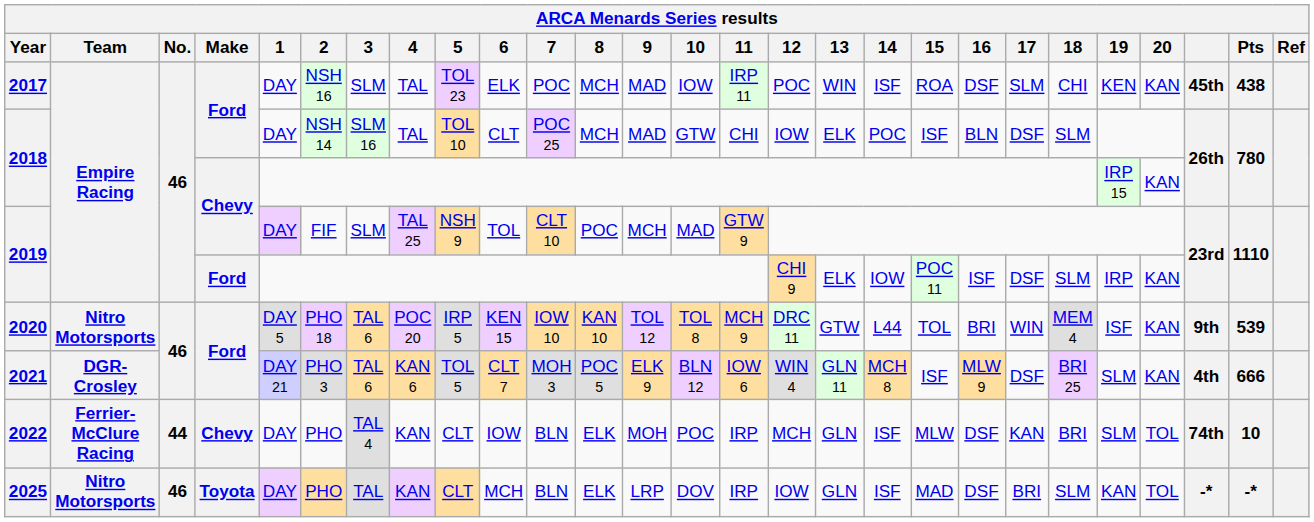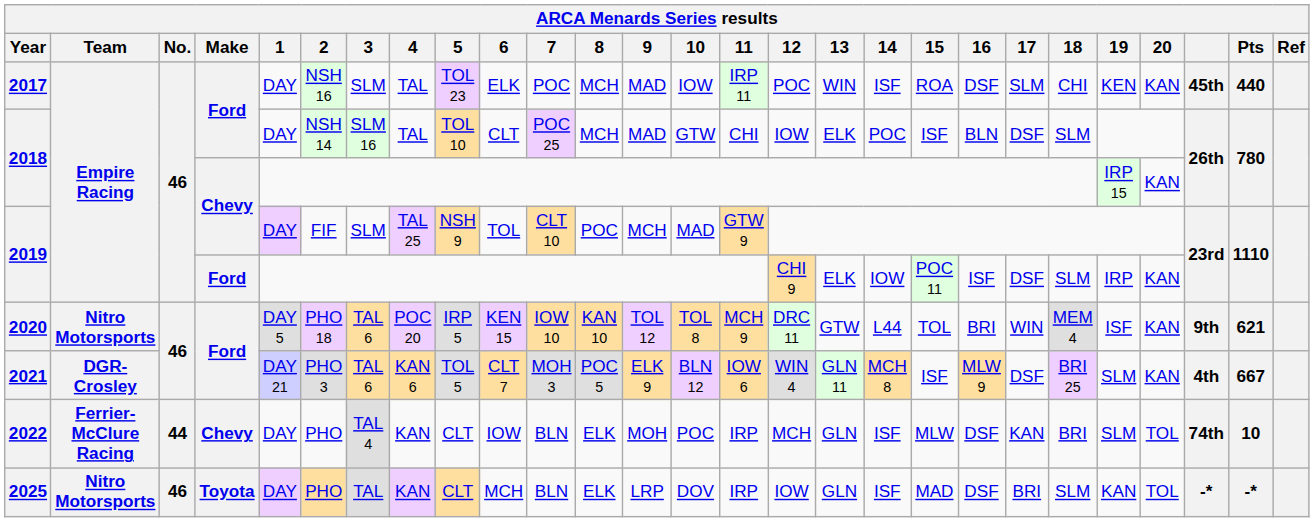 <table class="wikitable" style="text-align:center; font-size:75%">
 <tr>
 <th colspan=28><a href='#'>ARCA Menards Series</a> results</th>
 </tr>
 <tr>
 <th>Year</th>
 <th>Team</th>
 <th>No.</th>
 <th>Make</th>
 <th>1</th>
 <th>2</th>
 <th>3</th>
 <th>4</th>
 <th>5</th>
 <th>6</th>
 <th>7</th>
 <th>8</th>
 <th>9</th>
 <th>10</th>
 <th>11</th>
 <th>12</th>
 <th>13</th>
 <th>14</th>
 <th>15</th>
 <th>16</th>
 <th>17</th>
 <th>18</th>
 <th>19</th>
 <th>20</th>
 <th></th>
 <th>Pts</th>
 <th>Ref</th>
 </tr>
 <tr>
 <th><a href='#'>2017</a></th>
 <th rowspan=5><a href='#'>Empire Racing</a></th>
 <th rowspan=5>46</th>
 <th rowspan=2><a href='#'>Ford</a></th>
 <td><a href='#'>DAY</a></td>
 <td style="background:#DFFFDF;"><a href='#'>NSH</a><br><small>16</small></td>
 <td><a href='#'>SLM</a></td>
 <td><a href='#'>TAL</a></td>
 <td style="background:#EFCFFF;"><a href='#'>TOL</a><br><small>23</small></td>
 <td><a href='#'>ELK</a></td>
 <td><a href='#'>POC</a></td>
 <td><a href='#'>MCH</a></td>
 <td><a href='#'>MAD</a></td>
 <td><a href='#'>IOW</a></td>
 <td style="background:#DFFFDF;"><a href='#'>IRP</a><br><small>11</small></td>
 <td><a href='#'>POC</a></td>
 <td><a href='#'>WIN</a></td>
 <td><a href='#'>ISF</a></td>
 <td><a href='#'>ROA</a></td>
 <td><a href='#'>DSF</a></td>
 <td><a href='#'>SLM</a></td>
 <td><a href='#'>CHI</a></td>
 <td><a href='#'>KEN</a></td>
 <td><a href='#'>KAN</a></td>
 <th>45th</th>
-<th>438</th>
+<th>440</th>
 <th></th>
 </tr>
 <tr>
 <th rowspan=2><a href='#'>2018</a></th>
 <td><a href='#'>DAY</a></td>
 <td style="background:#DFFFDF;"><a href='#'>NSH</a><br><small>14</small></td>
 <td style="background:#DFFFDF;"><a href='#'>SLM</a><br><small>16</small></td>
 <td><a href='#'>TAL</a></td>
 <td style="background:#FFDF9F;"><a href='#'>TOL</a><br><small>10</small></td>
 <td><a href='#'>CLT</a></td>
 <td style="background:#EFCFFF;"><a href='#'>POC</a><br><small>25</small></td>
 <td><a href='#'>MCH</a></td>
 <td><a href='#'>MAD</a></td>
 <td><a href='#'>GTW</a></td>
 <td><a href='#'>CHI</a></td>
 <td><a href='#'>IOW</a></td>
 <td><a href='#'>ELK</a></td>
 <td><a href='#'>POC</a></td>
 <td><a href='#'>ISF</a></td>
 <td><a href='#'>BLN</a></td>
 <td><a href='#'>DSF</a></td>
 <td><a href='#'>SLM</a></td>
 <td colspan=2></td>
 <th rowspan=2>26th</th>
 <th rowspan=2>780</th>
 <th rowspan=2></th>
 </tr>
 <tr>
 <th rowspan=2><a href='#'>Chevy</a></th>
 <td colspan=18></td>
 <td style="background:#DFFFDF;"><a href='#'>IRP</a><br><small>15</small></td>
 <td><a href='#'>KAN</a></td>
 </tr>
 <tr>
 <th rowspan=2><a href='#'>2019</a></th>
 <td style="background:#EFCFFF;"><a href='#'>DAY</a><br></td>
 <td><a href='#'>FIF</a></td>
 <td><a href='#'>SLM</a></td>
 <td style="background:#EFCFFF;"><a href='#'>TAL</a><br><small>25</small></td>
 <td style="background:#FFDF9F;"><a href='#'>NSH</a><br><small>9</small></td>
 <td><a href='#'>TOL</a></td>
 <td style="background:#FFDF9F;"><a href='#'>CLT</a><br><small>10</small></td>
 <td><a href='#'>POC</a></td>
 <td><a href='#'>MCH</a></td>
 <td><a href='#'>MAD</a></td>
 <td style="background:#FFDF9F;"><a href='#'>GTW</a><br><small>9</small></td>
 <td colspan=9></td>
 <th rowspan=2>23rd</th>
 <th rowspan=2>1110</th>
 <th rowspan=2></th>
 </tr>
 <tr>
 <th><a href='#'>Ford</a></th>
 <td colspan=11></td>
 <td style="background:#FFDF9F;"><a href='#'>CHI</a><br><small>9</small></td>
 <td><a href='#'>ELK</a></td>
 <td><a href='#'>IOW</a></td>
 <td style="background:#DFFFDF;"><a href='#'>POC</a><br><small>11</small></td>
 <td><a href='#'>ISF</a></td>
 <td><a href='#'>DSF</a></td>
 <td><a href='#'>SLM</a></td>
 <td><a href='#'>IRP</a></td>
 <td><a href='#'>KAN</a></td>
 </tr>
 <tr>
 <th><a href='#'>2020</a></th>
 <th><a href='#'>Nitro Motorsports</a></th>
 <th rowspan=2>46</th>
 <th rowspan=2><a href='#'>Ford</a></th>
 <td style="background:#DFDFDF;"><a href='#'>DAY</a><br><small>5</small></td>
 <td style="background:#EFCFFF;"><a href='#'>PHO</a><br><small>18</small></td>
 <td style="background:#FFDF9F;"><a href='#'>TAL</a><br><small>6</small></td>
 <td style="background:#EFCFFF;"><a href='#'>POC</a><br><small>20</small></td>
 <td style="background:#DFDFDF;"><a href='#'>IRP</a><br><small>5</small></td>
 <td style="background:#EFCFFF;"><a href='#'>KEN</a><br><small>15</small></td>
 <td style="background:#FFDF9F;"><a href='#'>IOW</a><br><small>10</small></td>
 <td style="background:#FFDF9F;"><a href='#'>KAN</a><br><small>10</small></td>
 <td style="background:#EFCFFF;"><a href='#'>TOL</a><br><small>12</small></td>
 <td style="background:#FFDF9F;"><a href='#'>TOL</a><br><small>8</small></td>
 <td style="background:#FFDF9F;"><a href='#'>MCH</a><br><small>9</small></td>
 <td style="background:#DFFFDF;"><a href='#'>DRC</a><br><small>11</small></td>
 <td><a href='#'>GTW</a></td>
 <td><a href='#'>L44</a></td>
 <td><a href='#'>TOL</a></td>
 <td><a href='#'>BRI</a></td>
 <td><a href='#'>WIN</a></td>
 <td style="background:#DFDFDF;"><a href='#'>MEM</a><br><small>4</small></td>
 <td><a href='#'>ISF</a></td>
 <td><a href='#'>KAN</a></td>
 <th>9th</th>
-<th>539</th>
+<th>621</th>
 <th></th>
 </tr>
 <tr>
 <th><a href='#'>2021</a></th>
 <th><a href='#'>DGR-Crosley</a></th>
 <td style="background:#CFCFFF;"><a href='#'>DAY</a><br><small>21</small></td>
 <td style="background:#DFDFDF;"><a href='#'>PHO</a><br><small>3</small></td>
 <td style="background:#FFDF9F;"><a href='#'>TAL</a><br><small>6</small></td>
 <td style="background:#FFDF9F;"><a href='#'>KAN</a><br><small>6</small></td>
 <td style="background:#DFDFDF;"><a href='#'>TOL</a><br><small>5</small></td>
 <td style="background:#FFDF9F;"><a href='#'>CLT</a><br><small>7</small></td>
 <td style="background:#DFDFDF;"><a href='#'>MOH</a><br><small>3</small></td>
 <td style="background:#DFDFDF;"><a href='#'>POC</a><br><small>5</small></td>
 <td style="background:#FFDF9F;"><a href='#'>ELK</a><br><small>9</small></td>
 <td style="background:#EFCFFF;"><a href='#'>BLN</a><br><small>12</small></td>
 <td style="background:#FFDF9F;"><a href='#'>IOW</a><br><small>6</small></td>
 <td style="background:#DFDFDF;"><a href='#'>WIN</a><br><small>4</small></td>
 <td style="background:#DFFFDF;"><a href='#'>GLN</a><br><small>11</small></td>
 <td style="background:#FFDF9F;"><a href='#'>MCH</a><br><small>8</small></td>
 <td><a href='#'>ISF</a></td>
 <td style="background:#FFDF9F;"><a href='#'>MLW</a><br><small>9</small></td>
 <td><a href='#'>DSF</a></td>
 <td style="background:#EFCFFF;"><a href='#'>BRI</a><br><small>25</small></td>
 <td><a href='#'>SLM</a></td>
 <td><a href='#'>KAN</a></td>
 <th>4th</th>
-<th>666</th>
+<th>667</th>
 <th></th>
 </tr>
 <tr>
 <th><a href='#'>2022</a></th>
 <th><a href='#'>Ferrier-McClure Racing</a></th>
 <th>44</th>
 <th><a href='#'>Chevy</a></th>
 <td><a href='#'>DAY</a></td>
 <td><a href='#'>PHO</a></td>
 <td style="background:#DFDFDF;"><a href='#'>TAL</a><br><small>4</small></td>
 <td><a href='#'>KAN</a></td>
 <td><a href='#'>CLT</a></td>
 <td><a href='#'>IOW</a></td>
 <td><a href='#'>BLN</a></td>
 <td><a href='#'>ELK</a></td>
 <td><a href='#'>MOH</a></td>
 <td><a href='#'>POC</a></td>
 <td><a href='#'>IRP</a></td>
 <td><a href='#'>MCH</a></td>
 <td><a href='#'>GLN</a></td>
 <td><a href='#'>ISF</a></td>
 <td><a href='#'>MLW</a></td>
 <td><a href='#'>DSF</a></td>
 <td><a href='#'>KAN</a></td>
 <td><a href='#'>BRI</a></td>
 <td><a href='#'>SLM</a></td>
 <td><a href='#'>TOL</a></td>
 <th>74th</th>
 <th>10</th>
 <th></th>
 </tr>
 <tr>
 <th><a href='#'>2025</a></th>
 <th><a href='#'>Nitro Motorsports</a></th>
 <th>46</th>
 <th><a href='#'>Toyota</a></th>
 <td style="background:#EFCFFF;"><a href='#'>DAY</a><br></td>
 <td style="background:#FFDF9F;"><a href='#'>PHO</a><br></td>
 <td style="background:#DFDFDF;"><a href='#'>TAL</a><br></td>
 <td style="background:#EFCFFF;"><a href='#'>KAN</a><br></td>
 <td style="background:#FFDF9F;"><a href='#'>CLT</a><br></td>
 <td><a href='#'>MCH</a></td>
 <td><a href='#'>BLN</a></td>
 <td><a href='#'>ELK</a></td>
 <td><a href='#'>LRP</a></td>
 <td><a href='#'>DOV</a></td>
 <td><a href='#'>IRP</a></td>
 <td><a href='#'>IOW</a></td>
 <td><a href='#'>GLN</a></td>
 <td><a href='#'>ISF</a></td>
 <td><a href='#'>MAD</a></td>
 <td><a href='#'>DSF</a></td>
 <td><a href='#'>BRI</a></td>
 <td><a href='#'>SLM</a></td>
 <td><a href='#'>KAN</a></td>
 <td><a href='#'>TOL</a></td>
 <th>-*</th>
 <th>-*</th>
 <th></th>
 </tr>
 </table>
